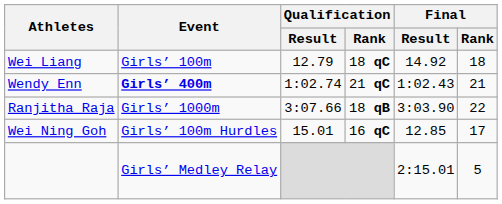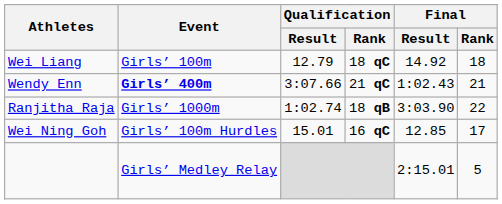 <table class="wikitable" border="1" style="font-size:90%">
 <tr>
 <th rowspan=2>Athletes</th>
 <th rowspan=2>Event</th>
 <th colspan=2>Qualification</th>
 <th colspan=2>Final</th>
 </tr>
 <tr>
 <th>Result</th>
 <th>Rank</th>
 <th>Result</th>
 <th>Rank</th>
 </tr>
 <tr>
 <td><a href='#'>Wei Liang</a></td>
 <td><a href='#'>Girls’ 100m</a></td>
 <td align=center>12.79</td>
 <td align=center>18 <strong>qC</strong></td>
 <td align=center>14.92</td>
 <td align=center>18</td>
 </tr>
 <tr>
 <td><a href='#'>Wendy Enn</a></td>
 <td><strong><a href='#'>Girls’ 400m</a></strong></td>
-<td align=center>1:02.74</td>
+<td align=center>3:07.66</td>
 <td align=center>21 <strong>qC</strong></td>
 <td align=center>1:02.43</td>
 <td align=center>21</td>
 </tr>
 <tr>
 <td><a href='#'>Ranjitha Raja</a></td>
 <td><a href='#'>Girls’ 1000m</a></td>
-<td align=center>3:07.66</td>
+<td align=center>1:02.74</td>
 <td align=center>18 <strong>qB</strong></td>
 <td align=center>3:03.90</td>
 <td align=center>22</td>
 </tr>
 <tr>
 <td><a href='#'>Wei Ning Goh</a></td>
 <td><a href='#'>Girls’ 100m Hurdles</a></td>
 <td align=center>15.01</td>
 <td align=center>16 <strong>qC</strong></td>
 <td align=center>12.85</td>
 <td align=center>17</td>
 </tr>
 <tr>
 <td><br><br><br></td>
 <td><a href='#'>Girls’ Medley Relay</a></td>
 <td colspan=2 bgcolor=#DCDCDC></td>
 <td align=center>2:15.01</td>
 <td align=center>5</td>
 </tr>
 </table>
